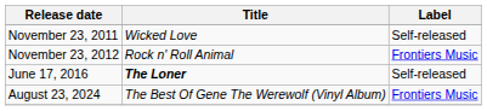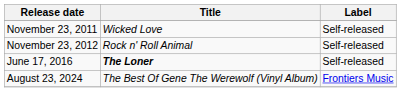 <table class="wikitable">
 <tr>
 <th><strong>Release date</strong></th>
 <th><strong>Title</strong></th>
 <th><strong>Label</strong></th>
 </tr>
 <tr>
 </tr>
 <tr>
 <td>November 23, 2011</td>
 <td><em>Wicked Love</em></td>
 <td>Self-released</td>
 </tr>
 <tr>
 <td>November 23, 2012</td>
 <td><em>Rock n' Roll Animal</em></td>
-<td><a href='#'>Frontiers Music</a></td>
+<td>Self-released</td>
 </tr>
 <tr>
 <td>June 17, 2016</td>
 <td><strong><em>The Loner</em></strong></td>
 <td>Self-released</td>
 </tr>
 <tr>
 <td>August 23, 2024</td>
 <td><em>The Best Of Gene The Werewolf (Vinyl Album)</em></td>
 <td><a href='#'>Frontiers Music</a></td>
 </tr>
 <tr>
 </tr>
 </table>
